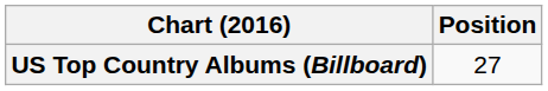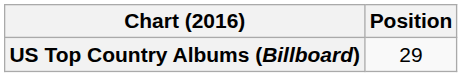 <table class="wikitable plainrowheaders" style="text-align:center">
 <tr>
 <th scope="col">Chart (2016)</th>
 <th scope="col">Position</th>
 </tr>
 <tr>
 <th scope="row">US Top Country Albums (<em>Billboard</em>)</th>
-<td>27</td>
+<td>29</td>
 </tr>
 </table>
